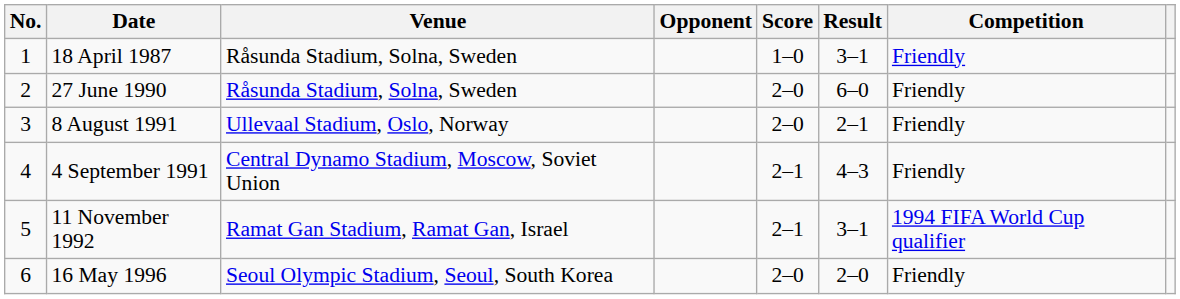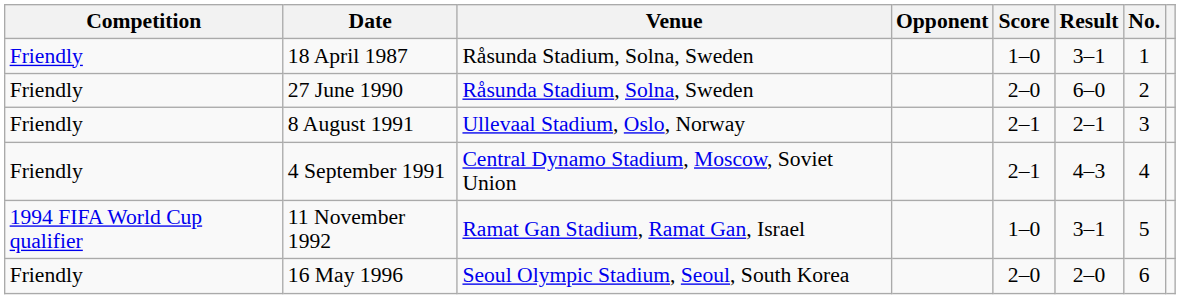 <table class="wikitable sortable">
 <tr>
-<th scope="col">No.</th>
+<th scope="col">Competition</th>
 <th scope="col">Date</th>
 <th scope="col">Venue</th>
 <th scope="col">Opponent</th>
 <th scope="col">Score</th>
 <th scope="col">Result</th>
-<th scope="col">Competition</th>
+<th scope="col">No.</th>
 <th class="unsortable" scope="col"></th>
 </tr>
 <tr>
-<td align="center">1</td>
+<td><a href='#'>Friendly</a></td>
 <td>18 April 1987</td>
 <td>Råsunda Stadium, Solna, Sweden</td>
 <td></td>
 <td align="center">1–0</td>
 <td align="center">3–1</td>
-<td><a href='#'>Friendly</a></td>
+<td align="center">1</td>
 <td></td>
 </tr>
 <tr>
-<td align="center">2</td>
+<td>Friendly</td>
 <td>27 June 1990</td>
 <td><a href='#'>Råsunda Stadium</a>, <a href='#'>Solna</a>, Sweden</td>
 <td></td>
 <td align="center">2–0</td>
 <td align="center">6–0</td>
-<td>Friendly</td>
+<td align="center">2</td>
 <td></td>
 </tr>
 <tr>
-<td align="center">3</td>
+<td>Friendly</td>
 <td>8 August 1991</td>
 <td><a href='#'>Ullevaal Stadium</a>, <a href='#'>Oslo</a>, Norway</td>
 <td></td>
-<td align="center">2–0</td>
+<td align="center">2–1</td>
 <td style="text-align:center">2–1</td>
-<td>Friendly</td>
+<td align="center">3</td>
 <td></td>
 </tr>
 <tr>
-<td align="center">4</td>
+<td>Friendly</td>
 <td>4 September 1991</td>
 <td><a href='#'>Central Dynamo Stadium</a>, <a href='#'>Moscow</a>, Soviet Union</td>
 <td></td>
 <td align="center">2–1</td>
 <td align="center">4–3</td>
-<td>Friendly</td>
+<td align="center">4</td>
 <td></td>
 </tr>
 <tr>
-<td align="center">5</td>
+<td><a href='#'>1994 FIFA World Cup qualifier</a></td>
 <td>11 November 1992</td>
 <td><a href='#'>Ramat Gan Stadium</a>, <a href='#'>Ramat Gan</a>, Israel</td>
 <td></td>
-<td align="center">2–1</td>
+<td align="center">1–0</td>
 <td align="center">3–1</td>
-<td><a href='#'>1994 FIFA World Cup qualifier</a></td>
+<td align="center">5</td>
 <td></td>
 </tr>
 <tr>
-<td align="center">6</td>
+<td>Friendly</td>
 <td>16 May 1996</td>
 <td><a href='#'>Seoul Olympic Stadium</a>, <a href='#'>Seoul</a>, South Korea</td>
 <td></td>
 <td align="center">2–0</td>
 <td align="center">2–0</td>
-<td>Friendly</td>
+<td align="center">6</td>
 <td></td>
 </tr>
 </table>
